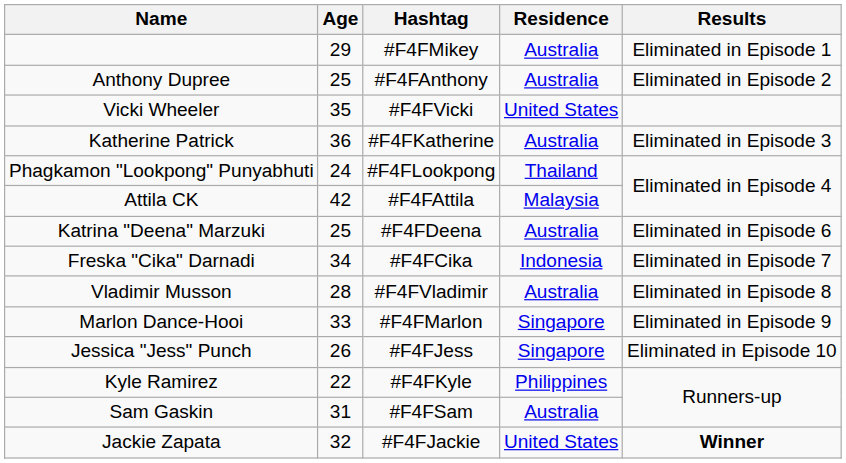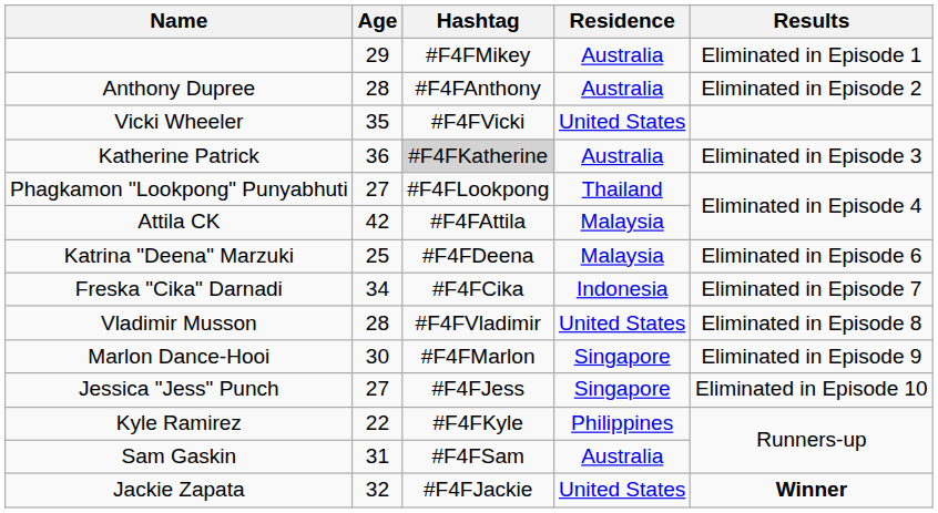 <table class="wikitable sortable" style="text-align:center">
 <tr>
 <th>Name</th>
 <th>Age</th>
 <th>Hashtag</th>
 <th>Residence</th>
 <th>Results</th>
 </tr>
 <tr>
 <td></td>
 <td>29</td>
 <td>#F4FMikey</td>
 <td><a href='#'>Australia</a></td>
 <td>Eliminated in Episode 1</td>
 </tr>
 <tr>
 <td>Anthony Dupree</td>
-<td>25</td>
+<td>28</td>
 <td>#F4FAnthony</td>
 <td><a href='#'>Australia</a></td>
 <td>Eliminated in Episode 2</td>
 </tr>
 <tr>
 <td>Vicki Wheeler</td>
 <td>35</td>
 <td>#F4FVicki</td>
 <td><a href='#'>United States</a></td>
 <td></td>
 </tr>
 <tr>
 <td>Katherine Patrick</td>
 <td>36</td>
-<td>#F4FKatherine</td>
+<td style="background: lightgrey;">#F4FKatherine</td>
 <td><a href='#'>Australia</a></td>
 <td>Eliminated in Episode 3</td>
 </tr>
 <tr>
 <td>Phagkamon "Lookpong" Punyabhuti</td>
-<td>24</td>
+<td>27</td>
 <td>#F4FLookpong</td>
 <td><a href='#'>Thailand</a></td>
 <td rowspan=2>Eliminated in Episode 4</td>
 </tr>
 <tr>
 <td>Attila CK</td>
 <td>42</td>
 <td>#F4FAttila</td>
 <td><a href='#'>Malaysia</a></td>
 </tr>
 <tr>
 <td>Katrina "Deena" Marzuki</td>
 <td>25</td>
 <td>#F4FDeena</td>
-<td><a href='#'>Australia</a></td>
+<td><a href='#'>Malaysia</a></td>
 <td>Eliminated in Episode 6</td>
 </tr>
 <tr>
 <td>Freska "Cika" Darnadi</td>
 <td>34</td>
 <td>#F4FCika</td>
 <td><a href='#'>Indonesia</a></td>
 <td>Eliminated in Episode 7</td>
 </tr>
 <tr>
 <td>Vladimir Musson</td>
 <td>28</td>
 <td>#F4FVladimir</td>
-<td><a href='#'>Australia</a></td>
+<td><a href='#'>United States</a></td>
 <td>Eliminated in Episode 8</td>
 </tr>
 <tr>
 <td>Marlon Dance-Hooi</td>
-<td>33</td>
+<td>30</td>
 <td>#F4FMarlon</td>
 <td><a href='#'>Singapore</a></td>
 <td>Eliminated in Episode 9</td>
 </tr>
 <tr>
 <td>Jessica "Jess" Punch</td>
-<td>26</td>
+<td>27</td>
 <td>#F4FJess</td>
 <td><a href='#'>Singapore</a></td>
 <td>Eliminated in Episode 10</td>
 </tr>
 <tr>
 <td>Kyle Ramirez</td>
 <td>22</td>
 <td>#F4FKyle</td>
 <td><a href='#'>Philippines</a></td>
 <td rowspan=2>Runners-up</td>
 </tr>
 <tr>
 <td>Sam Gaskin</td>
 <td>31</td>
 <td>#F4FSam</td>
 <td><a href='#'>Australia</a></td>
 </tr>
 <tr>
 <td>Jackie Zapata</td>
 <td>32</td>
 <td>#F4FJackie</td>
 <td><a href='#'>United States</a></td>
 <td><strong> Winner</strong></td>
 </tr>
 </table>
